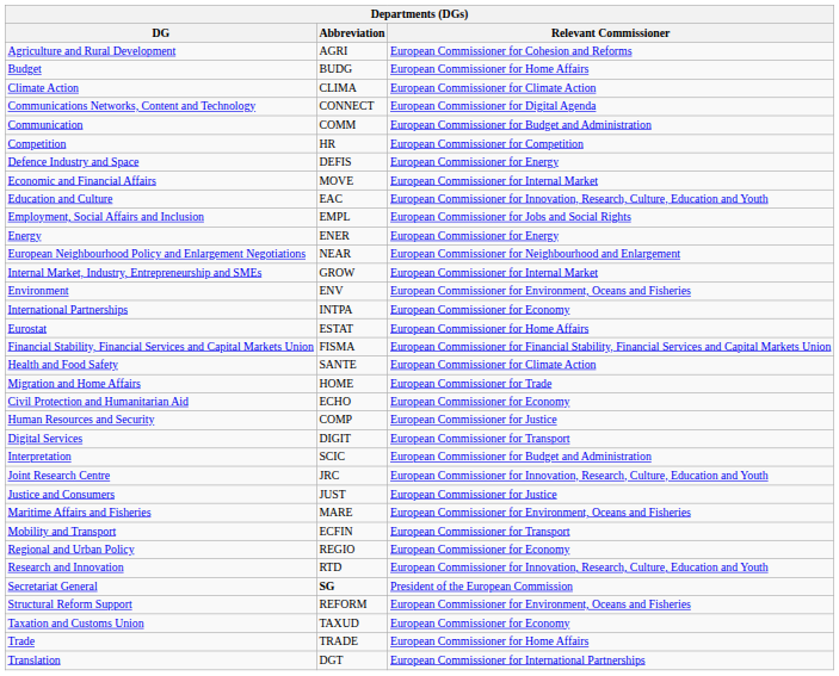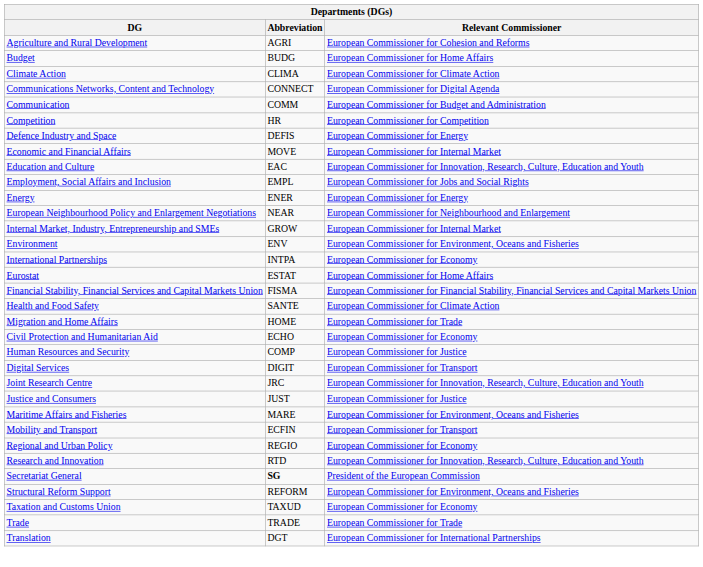 <table class="wikitable sortable">
 <tr>
 <th colspan=3>Departments (DGs)</th>
 </tr>
 <tr>
 <th>DG</th>
 <th>Abbreviation</th>
 <th>Relevant Commissioner</th>
 </tr>
 <tr>
 <td><a href='#'>Agriculture and Rural Development</a></td>
 <td>AGRI</td>
 <td><a href='#'>European Commissioner for Cohesion and Reforms</a></td>
 </tr>
 <tr>
 <td><a href='#'>Budget</a></td>
 <td>BUDG</td>
 <td><a href='#'>European Commissioner for Home Affairs</a></td>
 </tr>
 <tr>
 <td><a href='#'>Climate Action</a></td>
 <td>CLIMA</td>
 <td><a href='#'>European Commissioner for Climate Action</a></td>
 </tr>
 <tr>
 <td><a href='#'>Communications Networks, Content and Technology</a></td>
 <td>CONNECT</td>
 <td><a href='#'>European Commissioner for Digital Agenda</a></td>
 </tr>
 <tr>
 <td><a href='#'>Communication</a></td>
 <td>COMM</td>
 <td><a href='#'>European Commissioner for Budget and Administration</a></td>
 </tr>
 <tr>
 <td><a href='#'>Competition</a></td>
 <td>HR</td>
 <td><a href='#'>European Commissioner for Competition</a></td>
 </tr>
 <tr>
 <td><a href='#'>Defence Industry and Space</a></td>
 <td>DEFIS</td>
 <td><a href='#'>European Commissioner for Energy</a></td>
 </tr>
 <tr>
 <td><a href='#'>Economic and Financial Affairs</a></td>
 <td>MOVE</td>
 <td><a href='#'>European Commissioner for Internal Market</a></td>
 </tr>
 <tr>
 <td><a href='#'>Education and Culture</a></td>
 <td>EAC</td>
 <td><a href='#'>European Commissioner for Innovation, Research, Culture, Education and Youth</a></td>
 </tr>
 <tr>
 <td><a href='#'>Employment, Social Affairs and Inclusion</a></td>
 <td>EMPL</td>
 <td><a href='#'>European Commissioner for Jobs and Social Rights</a></td>
 </tr>
 <tr>
 <td><a href='#'>Energy</a></td>
 <td>ENER</td>
 <td><a href='#'>European Commissioner for Energy</a></td>
 </tr>
 <tr>
 <td><a href='#'>European Neighbourhood Policy and Enlargement Negotiations</a></td>
 <td>NEAR</td>
 <td><a href='#'>European Commissioner for Neighbourhood and Enlargement</a></td>
 </tr>
 <tr>
 <td><a href='#'>Internal Market, Industry, Entrepreneurship and SMEs</a></td>
 <td>GROW</td>
 <td><a href='#'>European Commissioner for Internal Market</a></td>
 </tr>
 <tr>
 <td><a href='#'>Environment</a></td>
 <td>ENV</td>
 <td><a href='#'>European Commissioner for Environment, Oceans and Fisheries</a></td>
 </tr>
 <tr>
 <td><a href='#'>International Partnerships</a></td>
 <td>INTPA</td>
 <td><a href='#'>European Commissioner for Economy</a></td>
 </tr>
 <tr>
 <td><a href='#'>Eurostat</a></td>
 <td>ESTAT</td>
 <td><a href='#'>European Commissioner for Home Affairs</a></td>
 </tr>
 <tr>
 <td><a href='#'>Financial Stability, Financial Services and Capital Markets Union</a></td>
 <td>FISMA</td>
 <td><a href='#'>European Commissioner for Financial Stability, Financial Services and Capital Markets Union</a></td>
 </tr>
 <tr>
 <td><a href='#'>Health and Food Safety</a></td>
 <td>SANTE</td>
 <td><a href='#'>European Commissioner for Climate Action</a></td>
 </tr>
 <tr>
 <td><a href='#'>Migration and Home Affairs</a></td>
 <td>HOME</td>
 <td><a href='#'>European Commissioner for Trade</a></td>
 </tr>
 <tr>
 <td><a href='#'>Civil Protection and Humanitarian Aid</a></td>
 <td>ECHO</td>
 <td><a href='#'>European Commissioner for Economy</a></td>
 </tr>
 <tr>
 <td><a href='#'>Human Resources and Security</a></td>
 <td>COMP</td>
 <td><a href='#'>European Commissioner for Justice</a></td>
 </tr>
 <tr>
 <td><a href='#'>Digital Services</a></td>
 <td>DIGIT</td>
 <td><a href='#'>European Commissioner for Transport</a></td>
 </tr>
 <tr>
-<td><a href='#'>Interpretation</a></td>
-<td>SCIC</td>
-<td><a href='#'>European Commissioner for Budget and Administration</a></td>
-</tr>
-<tr>
 <td><a href='#'>Joint Research Centre</a></td>
 <td>JRC</td>
 <td><a href='#'>European Commissioner for Innovation, Research, Culture, Education and Youth</a></td>
 </tr>
 <tr>
 <td><a href='#'>Justice and Consumers</a></td>
 <td>JUST</td>
 <td><a href='#'>European Commissioner for Justice</a></td>
 </tr>
 <tr>
 <td><a href='#'>Maritime Affairs and Fisheries</a></td>
 <td>MARE</td>
 <td><a href='#'>European Commissioner for Environment, Oceans and Fisheries</a></td>
 </tr>
 <tr>
 <td><a href='#'>Mobility and Transport</a></td>
 <td>ECFIN</td>
 <td><a href='#'>European Commissioner for Transport</a></td>
 </tr>
 <tr>
 <td><a href='#'>Regional and Urban Policy</a></td>
 <td>REGIO</td>
 <td><a href='#'>European Commissioner for Economy</a></td>
 </tr>
 <tr>
 <td><a href='#'>Research and Innovation</a></td>
 <td>RTD</td>
 <td><a href='#'>European Commissioner for Innovation, Research, Culture, Education and Youth</a></td>
 </tr>
 <tr>
 <td><a href='#'>Secretariat General</a></td>
 <td><strong>SG</strong></td>
 <td><a href='#'>President of the European Commission</a></td>
 </tr>
 <tr>
 <td><a href='#'>Structural Reform Support</a></td>
 <td>REFORM</td>
 <td><a href='#'>European Commissioner for Environment, Oceans and Fisheries</a></td>
 </tr>
 <tr>
 <td><a href='#'>Taxation and Customs Union</a></td>
 <td>TAXUD</td>
 <td><a href='#'>European Commissioner for Economy</a></td>
 </tr>
 <tr>
 <td><a href='#'>Trade</a></td>
 <td>TRADE</td>
-<td><a href='#'>European Commissioner for Home Affairs</a></td>
+<td><a href='#'>European Commissioner for Trade</a></td>
 </tr>
 <tr>
 <td><a href='#'>Translation</a></td>
 <td>DGT</td>
 <td><a href='#'>European Commissioner for International Partnerships</a></td>
 </tr>
 </table>
